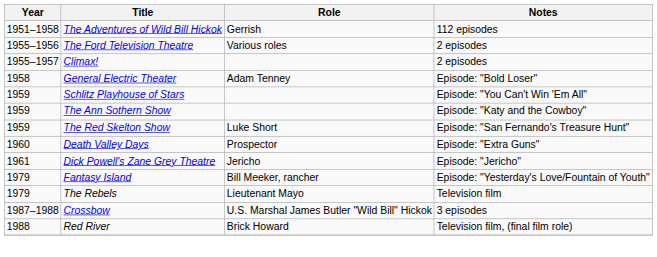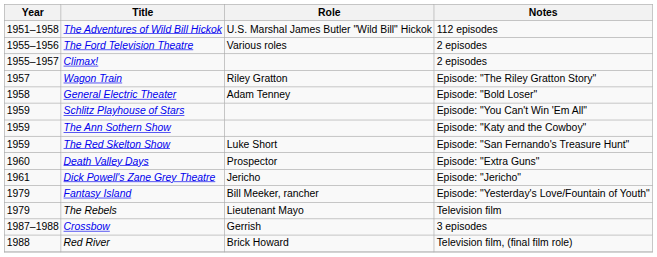 <table class="wikitable sortable">
 <tr>
 <th>Year</th>
 <th>Title</th>
 <th>Role</th>
 <th class="unsortable">Notes</th>
 </tr>
 <tr>
 <td>1951–1958</td>
 <td><em><a href='#'>The Adventures of Wild Bill Hickok</a></em></td>
-<td>Gerrish</td>
+<td>U.S. Marshal James Butler "Wild Bill" Hickok</td>
 <td>112 episodes</td>
 </tr>
 <tr>
 <td>1955–1956</td>
 <td><em><a href='#'>The Ford Television Theatre</a></em></td>
 <td>Various roles</td>
 <td>2 episodes</td>
 </tr>
 <tr>
 <td>1955–1957</td>
 <td><em><a href='#'>Climax!</a></em></td>
 <td></td>
 <td>2 episodes</td>
+</tr>
+<tr>
+<td>1957</td>
+<td><em><a href='#'>Wagon Train</a></em></td>
+<td>Riley Gratton</td>
+<td>Episode: "The Riley Gratton Story"</td>
 </tr>
 <tr>
 <td>1958</td>
 <td><em><a href='#'>General Electric Theater</a></em></td>
 <td>Adam Tenney</td>
 <td>Episode: "Bold Loser"</td>
 </tr>
 <tr>
 <td>1959</td>
 <td><em><a href='#'>Schlitz Playhouse of Stars</a></em></td>
 <td></td>
 <td>Episode: "You Can't Win 'Em All"</td>
 </tr>
 <tr>
 <td>1959</td>
 <td><em><a href='#'>The Ann Sothern Show</a></em></td>
 <td></td>
 <td>Episode: "Katy and the Cowboy"</td>
 </tr>
 <tr>
 <td>1959</td>
 <td><em><a href='#'>The Red Skelton Show</a></em></td>
 <td>Luke Short</td>
 <td>Episode: "San Fernando's Treasure Hunt"</td>
 </tr>
 <tr>
 <td>1960</td>
 <td><em><a href='#'>Death Valley Days</a></em></td>
 <td>Prospector</td>
 <td>Episode: "Extra Guns"</td>
 </tr>
 <tr>
 <td>1961</td>
 <td><em><a href='#'>Dick Powell's Zane Grey Theatre</a></em></td>
 <td>Jericho</td>
 <td>Episode: "Jericho"</td>
 </tr>
 <tr>
 <td>1979</td>
 <td><em><a href='#'>Fantasy Island</a></em></td>
 <td>Bill Meeker, rancher</td>
 <td>Episode: "Yesterday's Love/Fountain of Youth"</td>
 </tr>
 <tr>
 <td>1979</td>
 <td><em>The Rebels</em></td>
 <td>Lieutenant Mayo</td>
 <td>Television film</td>
 </tr>
 <tr>
 <td>1987–1988</td>
 <td><em><a href='#'>Crossbow</a></em></td>
-<td>U.S. Marshal James Butler "Wild Bill" Hickok</td>
+<td>Gerrish</td>
 <td>3 episodes</td>
 </tr>
 <tr>
 <td>1988</td>
 <td><em>Red River</em></td>
 <td>Brick Howard</td>
 <td>Television film, (final film role)</td>
 </tr>
 <tr>
 </tr>
 </table>
